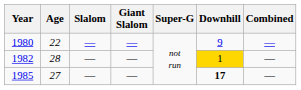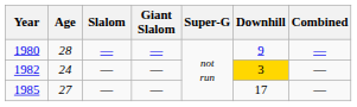 <table class=wikitable style="text-align:center">
 <tr>
 <th>  Year  </th>
 <th> Age </th>
 <th> Slalom </th>
 <th>Giant<br> Slalom </th>
 <th>Super-G</th>
 <th>Downhill</th>
 <th>Combined</th>
 </tr>
 <tr>
 <td><a href='#'>1980</a></td>
-<td><em>22</em></td>
+<td><em>28</em></td>
 <td><a href='#'>—</a></td>
 <td><a href='#'>—</a></td>
 <td rowspan=3><small><em>not<br>run</em></small></td>
 <td><a href='#'>9</a></td>
 <td><a href='#'>—</a></td>
 </tr>
 <tr>
 <td><a href='#'>1982</a></td>
-<td><em>28</em></td>
+<td><em>24</em></td>
 <td>—</td>
 <td>—</td>
-<td style="background:gold;">1</td>
+<td style="background:gold;">3</td>
 <td>—</td>
 </tr>
 <tr>
 <td><a href='#'>1985</a></td>
 <td><em>27</em></td>
 <td>—</td>
 <td>—</td>
-<td><strong>17</strong></td>
+<td>17</td>
 <td>—</td>
 </tr>
 </table>
